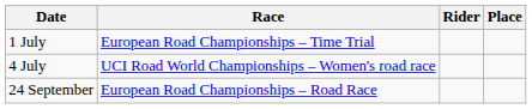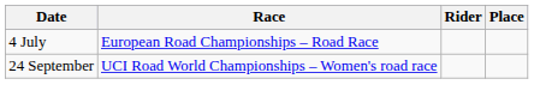 <table class="wikitable">
 <tr style="background:#ccccff;">
 <th>Date</th>
 <th>Race</th>
 <th>Rider</th>
 <th>Place</th>
 </tr>
 <tr>
-<td>1 July</td>
-<td><a href='#'>European Road Championships – Time Trial</a></td>
-<td></td>
-<td></td>
-</tr>
-<tr>
 <td>4 July</td>
-<td><a href='#'>UCI Road World Championships – Women's road race</a></td>
+<td><a href='#'>European Road Championships – Road Race</a></td>
 <td></td>
 <td></td>
 </tr>
 <tr>
 <td>24 September</td>
-<td><a href='#'>European Road Championships – Road Race</a></td>
+<td><a href='#'>UCI Road World Championships – Women's road race</a></td>
 <td></td>
 <td></td>
 </tr>
 </table>
